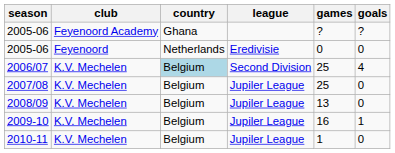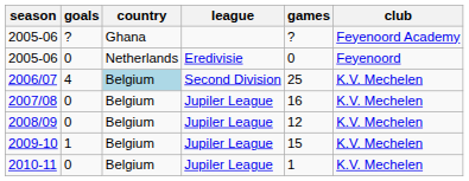 <table class="wikitable">
 <tr>
 <th>season</th>
-<th>club</th>
+<th>goals</th>
 <th>country</th>
 <th>league</th>
 <th>games</th>
-<th>goals</th>
+<th>club</th>
 </tr>
 <tr>
 <td>2005-06</td>
-<td><a href='#'>Feyenoord Academy</a></td>
+<td>?</td>
 <td>Ghana</td>
 <td></td>
 <td>?</td>
-<td>?</td>
+<td><a href='#'>Feyenoord Academy</a></td>
 </tr>
 <tr>
 <td>2005-06</td>
-<td><a href='#'>Feyenoord</a></td>
+<td>0</td>
 <td>Netherlands</td>
 <td><a href='#'>Eredivisie</a></td>
 <td>0</td>
-<td>0</td>
+<td><a href='#'>Feyenoord</a></td>
 </tr>
 <tr>
 <td><a href='#'>2006/07</a></td>
-<td><a href='#'>K.V. Mechelen</a></td>
+<td>4</td>
 <td style="background: lightblue;">Belgium</td>
 <td><a href='#'>Second Division</a></td>
 <td>25</td>
-<td>4</td>
+<td><a href='#'>K.V. Mechelen</a></td>
 </tr>
 <tr>
 <td><a href='#'>2007/08</a></td>
-<td><a href='#'>K.V. Mechelen</a></td>
+<td>0</td>
 <td>Belgium</td>
 <td><a href='#'>Jupiler League</a></td>
-<td>25</td>
-<td>0</td>
+<td>16</td>
+<td><a href='#'>K.V. Mechelen</a></td>
 </tr>
 <tr>
 <td><a href='#'>2008/09</a></td>
-<td><a href='#'>K.V. Mechelen</a></td>
+<td>0</td>
 <td>Belgium</td>
 <td><a href='#'>Jupiler League</a></td>
-<td>13</td>
-<td>0</td>
+<td>12</td>
+<td><a href='#'>K.V. Mechelen</a></td>
 </tr>
 <tr>
 <td><a href='#'>2009-10</a></td>
-<td><a href='#'>K.V. Mechelen</a></td>
+<td>1</td>
 <td>Belgium</td>
 <td><a href='#'>Jupiler League</a></td>
-<td>16</td>
-<td>1</td>
+<td>15</td>
+<td><a href='#'>K.V. Mechelen</a></td>
 </tr>
 <tr>
 <td><a href='#'>2010-11</a></td>
-<td><a href='#'>K.V. Mechelen</a></td>
+<td>0</td>
 <td>Belgium</td>
 <td><a href='#'>Jupiler League</a></td>
 <td>1</td>
-<td>0</td>
+<td><a href='#'>K.V. Mechelen</a></td>
 </tr>
 </table>
